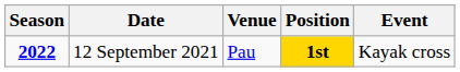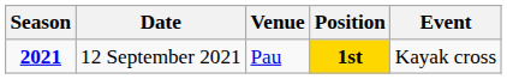 <table class="wikitable" style="text-align:center; font-size:95%;">
 <tr>
 <th>Season</th>
 <th>Date</th>
 <th>Venue</th>
 <th>Position</th>
 <th>Event</th>
 </tr>
 <tr>
-<td><strong><a href='#'>2022</a></strong></td>
+<td><strong><a href='#'>2021</a></strong></td>
 <td align=right>12 September 2021</td>
 <td align=left><a href='#'>Pau</a></td>
 <td bgcolor=gold><strong>1st</strong></td>
 <td>Kayak cross</td>
 </tr>
 </table>
